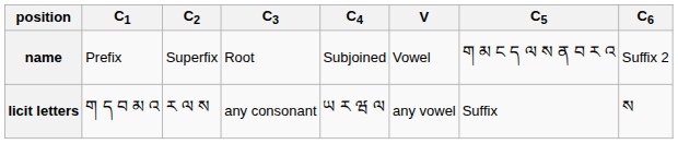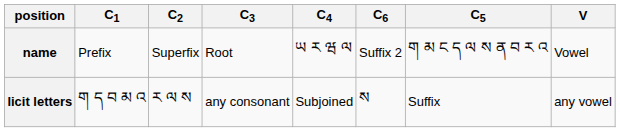 <table class="wikitable">
 <tr>
 <th>position</th>
 <th>C<sub>1</sub></th>
 <th>C<sub>2</sub></th>
 <th>C<sub>3</sub></th>
 <th>C<sub>4</sub></th>
+<th>C<sub>6</sub></th>
+<th>C<sub>5</sub></th>
 <th>V</th>
-<th>C<sub>5</sub></th>
-<th>C<sub>6</sub></th>
 </tr>
 <tr>
 <th>name</th>
 <td>Prefix</td>
 <td>Superfix</td>
 <td>Root</td>
-<td>Subjoined</td>
+<td><big>ཡ ར ཝ ལ</big></td>
+<td>Suffix 2</td>
+<td><big>ག མ ང ད ལ ས ན བ ར འ</big></td>
 <td>Vowel</td>
-<td><big>ག མ ང ད ལ ས ན བ ར འ</big></td>
-<td>Suffix 2</td>
 </tr>
 <tr>
 <th>licit letters</th>
 <td><big>ག ད བ མ འ</big></td>
 <td><big>ར ལ ས</big></td>
 <td>any consonant</td>
-<td><big>ཡ ར ཝ ལ</big></td>
+<td>Subjoined</td>
+<td><big>ས</big></td>
+<td>Suffix</td>
 <td>any vowel</td>
-<td>Suffix</td>
-<td><big>ས</big></td>
 </tr>
 </table>
